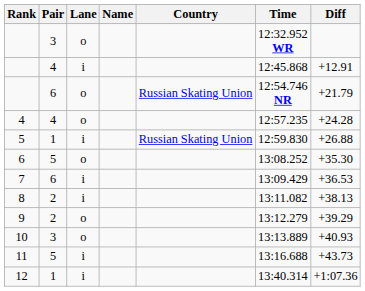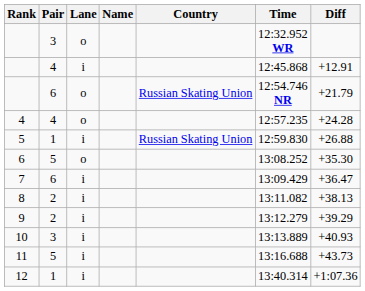 <table class="wikitable sortable" style="text-align:center">
 <tr>
 <th>Rank</th>
 <th>Pair</th>
 <th>Lane</th>
 <th>Name</th>
 <th>Country</th>
 <th>Time</th>
 <th>Diff</th>
 </tr>
 <tr>
 <td></td>
 <td>3</td>
 <td>o</td>
 <td align=left></td>
 <td align=left></td>
 <td>12:32.952<br><strong><a href='#'>WR</a></strong></td>
 <td></td>
 </tr>
 <tr>
 <td></td>
 <td>4</td>
 <td>i</td>
 <td align=left></td>
 <td align=left></td>
 <td>12:45.868</td>
 <td>+12.91</td>
 </tr>
 <tr>
 <td></td>
 <td>6</td>
 <td>o</td>
 <td align=left></td>
 <td align=left><a href='#'>Russian Skating Union</a></td>
 <td>12:54.746<br><strong><a href='#'>NR</a></strong></td>
 <td>+21.79</td>
 </tr>
 <tr>
 <td>4</td>
 <td>4</td>
 <td>o</td>
 <td align=left></td>
 <td align=left></td>
 <td>12:57.235</td>
 <td>+24.28</td>
 </tr>
 <tr>
 <td>5</td>
 <td>1</td>
 <td>i</td>
 <td align=left></td>
 <td align=left><a href='#'>Russian Skating Union</a></td>
 <td>12:59.830</td>
 <td>+26.88</td>
 </tr>
 <tr>
 <td>6</td>
 <td>5</td>
 <td>o</td>
 <td align=left></td>
 <td align=left></td>
 <td>13:08.252</td>
 <td>+35.30</td>
 </tr>
 <tr>
 <td>7</td>
 <td>6</td>
 <td>i</td>
 <td align=left></td>
 <td align=left></td>
 <td>13:09.429</td>
-<td>+36.53</td>
+<td>+36.47</td>
 </tr>
 <tr>
 <td>8</td>
 <td>2</td>
 <td>i</td>
 <td align=left></td>
 <td align=left></td>
 <td>13:11.082</td>
 <td>+38.13</td>
 </tr>
 <tr>
 <td>9</td>
 <td>2</td>
-<td>o</td>
+<td>i</td>
 <td align=left></td>
 <td align=left></td>
 <td>13:12.279</td>
 <td>+39.29</td>
 </tr>
 <tr>
 <td>10</td>
 <td>3</td>
-<td>o</td>
+<td>i</td>
 <td align=left></td>
 <td align=left></td>
 <td>13:13.889</td>
 <td>+40.93</td>
 </tr>
 <tr>
 <td>11</td>
 <td>5</td>
 <td>i</td>
 <td align=left></td>
 <td align=left></td>
 <td>13:16.688</td>
 <td>+43.73</td>
 </tr>
 <tr>
 <td>12</td>
 <td>1</td>
 <td>i</td>
 <td align=left></td>
 <td align=left></td>
 <td>13:40.314</td>
 <td>+1:07.36</td>
 </tr>
 </table>
